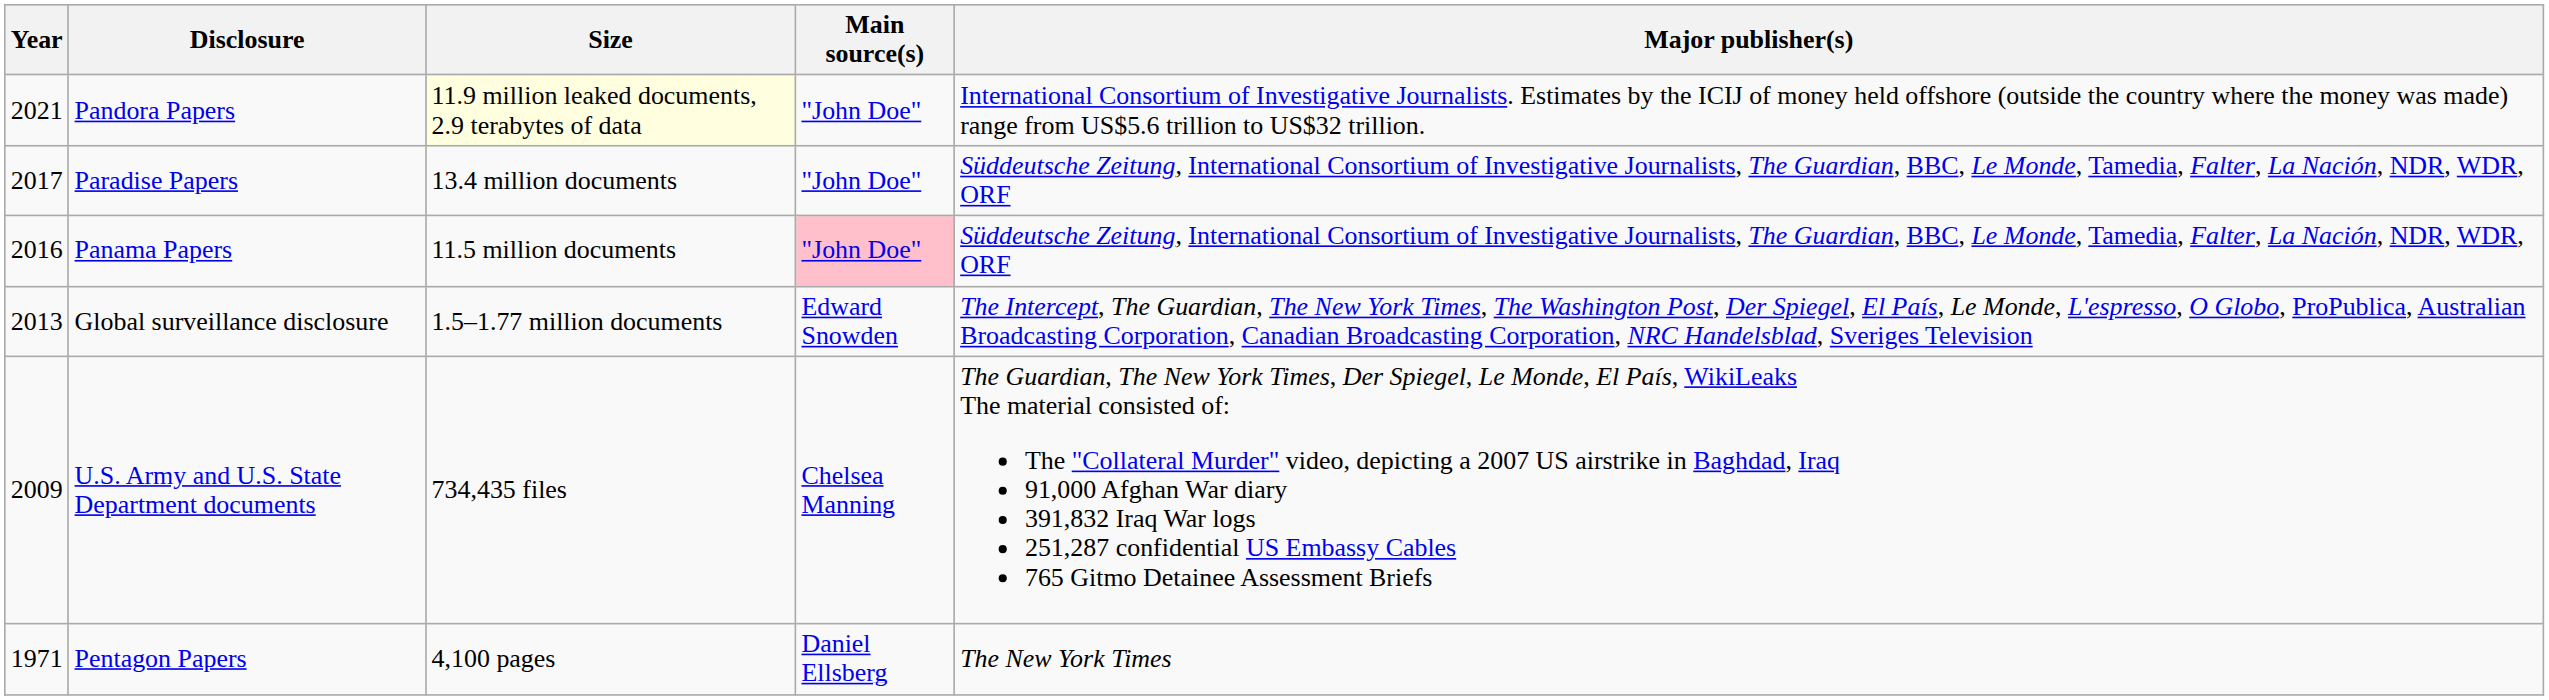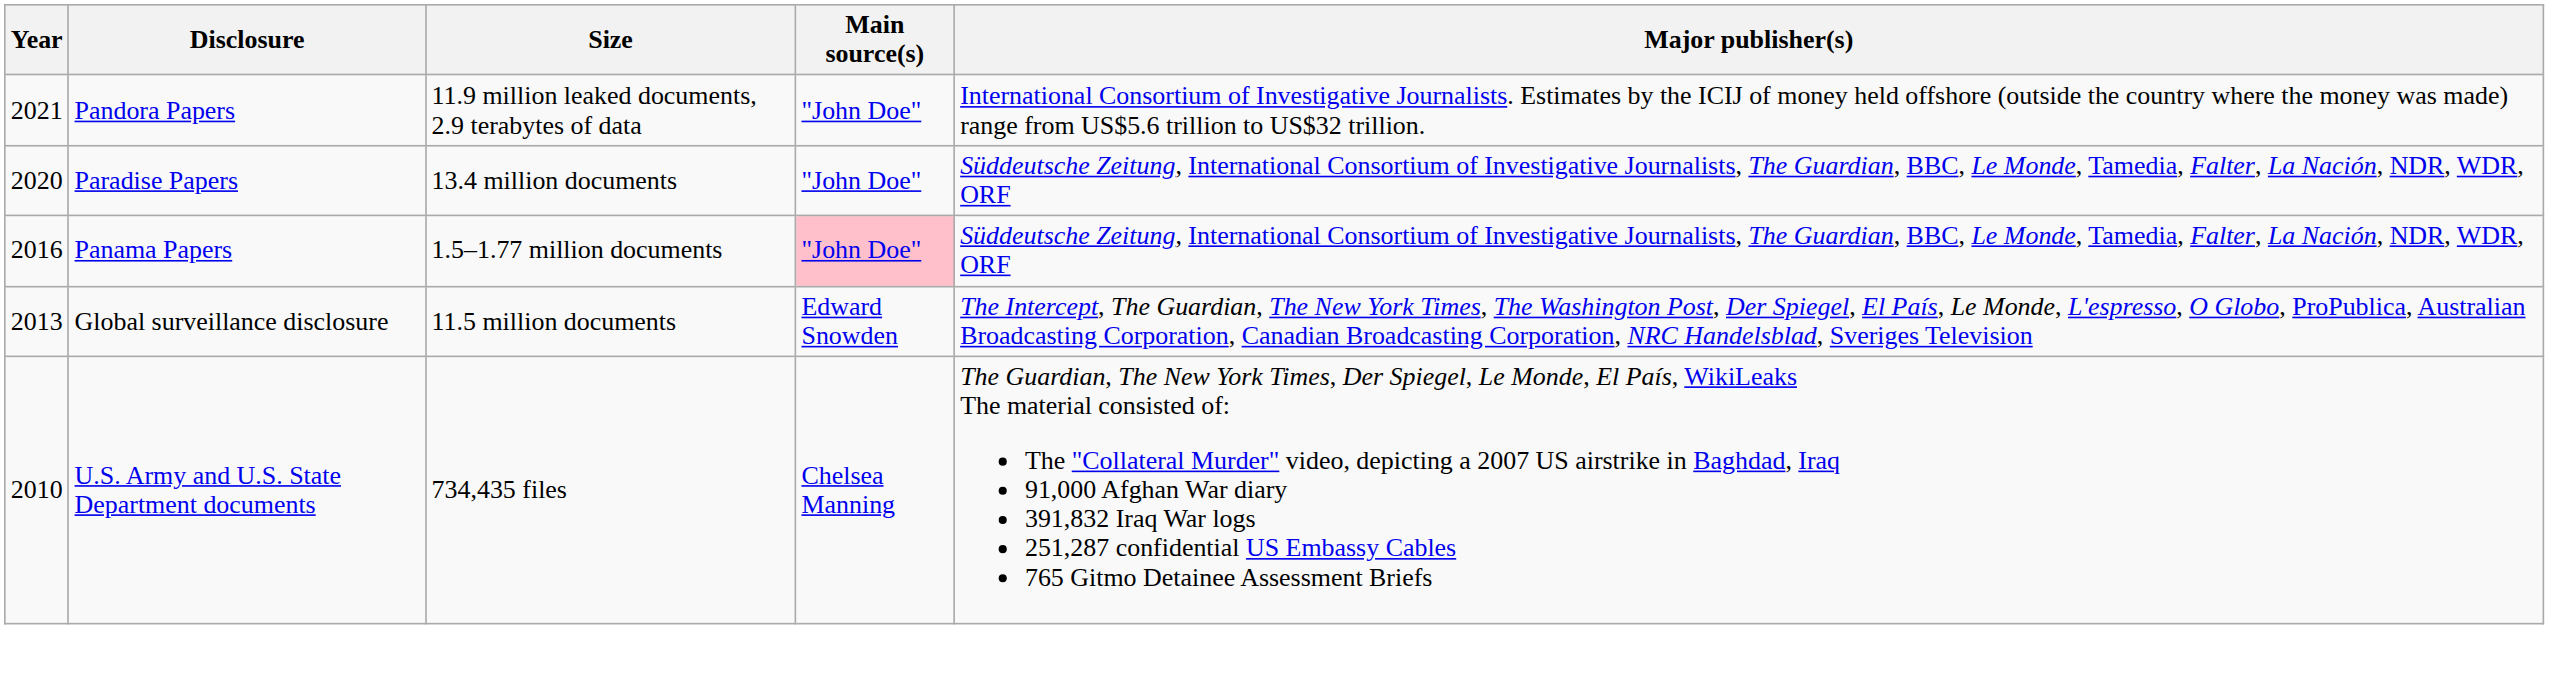 <table class="wikitable">
 <tr>
 <th>Year</th>
 <th>Disclosure</th>
 <th>Size</th>
 <th>Main source(s)</th>
 <th>Major publisher(s)</th>
 </tr>
 <tr>
 <td>2021</td>
 <td><a href='#'>Pandora Papers</a></td>
-<td style="background: lightyellow;">11.9 million leaked documents, 2.9 terabytes of data</td>
+<td>11.9 million leaked documents, 2.9 terabytes of data</td>
 <td><a href='#'>"John Doe"</a></td>
 <td><a href='#'>International Consortium of Investigative Journalists</a>. Estimates by the ICIJ of money held offshore (outside the country where the money was made) range from US$5.6 trillion to US$32 trillion.</td>
 </tr>
 <tr>
-<td>2017</td>
+<td>2020</td>
 <td><a href='#'>Paradise Papers</a></td>
 <td>13.4 million documents</td>
 <td><a href='#'>"John Doe"</a></td>
 <td><em><a href='#'>Süddeutsche Zeitung</a></em>, <a href='#'>International Consortium of Investigative Journalists</a>, <em><a href='#'>The Guardian</a></em>, <a href='#'>BBC</a>, <em><a href='#'>Le Monde</a></em>, <a href='#'>Tamedia</a>, <em><a href='#'>Falter</a></em>, <em><a href='#'>La Nación</a></em>, <a href='#'>NDR</a>, <a href='#'>WDR</a>, <a href='#'>ORF</a></td>
 </tr>
 <tr>
 <td>2016</td>
 <td><a href='#'>Panama Papers</a></td>
-<td>11.5 million documents</td>
+<td>1.5–1.77 million documents</td>
 <td style="background: pink;"><a href='#'>"John Doe"</a></td>
 <td><em><a href='#'>Süddeutsche Zeitung</a></em>, <a href='#'>International Consortium of Investigative Journalists</a>, <em><a href='#'>The Guardian</a></em>, <a href='#'>BBC</a>, <em><a href='#'>Le Monde</a></em>, <a href='#'>Tamedia</a>, <em><a href='#'>Falter</a></em>, <em><a href='#'>La Nación</a></em>, <a href='#'>NDR</a>, <a href='#'>WDR</a>, <a href='#'>ORF</a></td>
 </tr>
 <tr>
 <td>2013</td>
 <td>Global surveillance disclosure</td>
-<td>1.5–1.77 million documents</td>
+<td>11.5 million documents</td>
 <td><a href='#'>Edward Snowden</a></td>
 <td><em><a href='#'>The Intercept</a></em>, <em>The Guardian</em>, <em><a href='#'>The New York Times</a></em>, <em><a href='#'>The Washington Post</a></em>, <em><a href='#'>Der Spiegel</a></em>, <em><a href='#'>El País</a></em>, <em>Le Monde</em>, <em><a href='#'>L'espresso</a></em>, <em><a href='#'>O Globo</a></em>, <a href='#'>ProPublica</a>, <a href='#'>Australian Broadcasting Corporation</a>, <a href='#'>Canadian Broadcasting Corporation</a>, <em><a href='#'>NRC Handelsblad</a></em>, <a href='#'>Sveriges Television</a></td>
 </tr>
 <tr>
-<td>2009</td>
+<td>2010</td>
 <td><a href='#'>U.S. Army and U.S. State Department documents</a></td>
 <td>734,435 files</td>
 <td><a href='#'>Chelsea Manning</a></td>
 <td><em>The Guardian</em>, <em>The New York Times</em>, <em>Der Spiegel</em>, <em>Le Monde</em>, <em>El País</em>, <a href='#'>WikiLeaks</a><br>The material consisted of:<ul><li>The <a href='#'>"Collateral Murder"</a> video, depicting a 2007 US airstrike in <a href='#'>Baghdad</a>, <a href='#'>Iraq</a></li><li>91,000 Afghan War diary</li><li>391,832 Iraq War logs</li><li>251,287 confidential <a href='#'>US Embassy Cables</a></li><li>765 Gitmo Detainee Assessment Briefs</li></ul></td>
 </tr>
-<tr>
-<td>1971</td>
-<td><a href='#'>Pentagon Papers</a></td>
-<td>4,100 pages</td>
-<td><a href='#'>Daniel Ellsberg</a></td>
-<td><em>The New York Times</em></td>
-</tr>
 </table>
